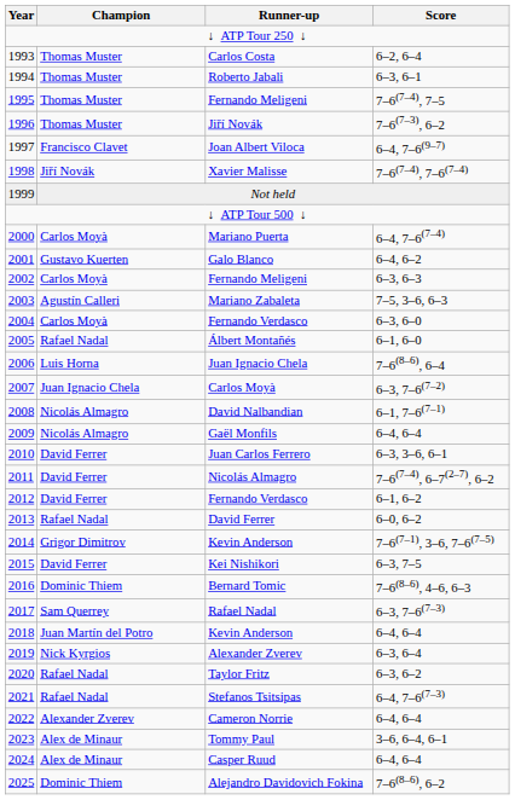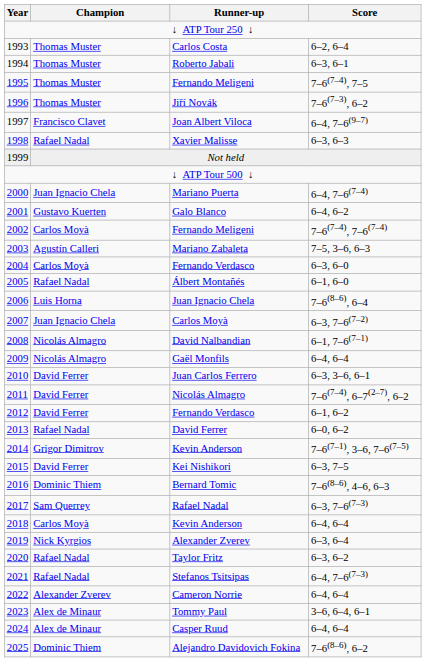 <table class="wikitable">
 <tr>
 <th>Year</th>
 <th width="200">Champion</th>
 <th width="200">Runner-up</th>
 <th width="160">Score</th>
 </tr>
 <tr>
 <td colspan=5 align=center>↓  <a href='#'>ATP Tour 250</a>  ↓</td>
 </tr>
 <tr>
 <td>1993</td>
 <td> <a href='#'>Thomas Muster</a></td>
 <td> <a href='#'>Carlos Costa</a></td>
 <td>6–2, 6–4</td>
 </tr>
 <tr>
 <td>1994</td>
 <td> <a href='#'>Thomas Muster</a> </td>
 <td> <a href='#'>Roberto Jabali</a></td>
 <td>6–3, 6–1</td>
 </tr>
 <tr>
 <td><a href='#'>1995</a></td>
 <td> <a href='#'>Thomas Muster</a> </td>
 <td> <a href='#'>Fernando Meligeni</a></td>
 <td>7–6<sup>(7–4)</sup>, 7–5</td>
 </tr>
 <tr>
 <td><a href='#'>1996</a></td>
 <td> <a href='#'>Thomas Muster</a> </td>
 <td> <a href='#'>Jiří Novák</a></td>
 <td>7–6<sup>(7–3)</sup>, 6–2</td>
 </tr>
 <tr>
 <td>1997</td>
 <td> <a href='#'>Francisco Clavet</a></td>
 <td> <a href='#'>Joan Albert Viloca</a></td>
 <td>6–4, 7–6<sup>(9–7)</sup></td>
 </tr>
 <tr>
 <td><a href='#'>1998</a></td>
-<td> <a href='#'>Jiří Novák</a></td>
+<td> <a href='#'>Rafael Nadal</a> </td>
 <td> <a href='#'>Xavier Malisse</a></td>
-<td>7–6<sup>(7–4)</sup>, 7–6<sup>(7–4)</sup></td>
+<td>6–3, 6–3</td>
 </tr>
 <tr>
 <td style="background:#efefef">1999</td>
 <td colspan=3 align=center style="background:#efefef"><em>Not held</em></td>
 </tr>
 <tr>
 <td colspan=5 align=center>↓  <a href='#'>ATP Tour 500</a>  ↓</td>
 </tr>
 <tr>
 <td><a href='#'>2000</a></td>
-<td> <a href='#'>Carlos Moyà</a></td>
+<td> <a href='#'>Juan Ignacio Chela</a></td>
 <td> <a href='#'>Mariano Puerta</a></td>
 <td>6–4, 7–6<sup>(7–4)</sup></td>
 </tr>
 <tr>
 <td><a href='#'>2001</a></td>
 <td> <a href='#'>Gustavo Kuerten</a></td>
 <td> <a href='#'>Galo Blanco</a></td>
 <td>6–4, 6–2</td>
 </tr>
 <tr>
 <td><a href='#'>2002</a></td>
 <td> <a href='#'>Carlos Moyà</a></td>
 <td> <a href='#'>Fernando Meligeni</a></td>
-<td>6–3, 6–3</td>
+<td>7–6<sup>(7–4)</sup>, 7–6<sup>(7–4)</sup></td>
 </tr>
 <tr>
 <td><a href='#'>2003</a></td>
 <td> <a href='#'>Agustín Calleri</a></td>
 <td> <a href='#'>Mariano Zabaleta</a></td>
 <td>7–5, 3–6, 6–3</td>
 </tr>
 <tr>
 <td><a href='#'>2004</a></td>
 <td> <a href='#'>Carlos Moyà</a> </td>
 <td> <a href='#'>Fernando Verdasco</a></td>
 <td>6–3, 6–0</td>
 </tr>
 <tr>
 <td><a href='#'>2005</a></td>
 <td> <a href='#'>Rafael Nadal</a></td>
 <td> <a href='#'>Álbert Montañés</a></td>
 <td>6–1, 6–0</td>
 </tr>
 <tr>
 <td><a href='#'>2006</a></td>
 <td> <a href='#'>Luis Horna</a></td>
 <td> <a href='#'>Juan Ignacio Chela</a></td>
 <td>7–6<sup>(8–6)</sup>, 6–4</td>
 </tr>
 <tr>
 <td><a href='#'>2007</a></td>
 <td> <a href='#'>Juan Ignacio Chela</a> </td>
 <td> <a href='#'>Carlos Moyà</a></td>
 <td>6–3, 7–6<sup>(7–2)</sup></td>
 </tr>
 <tr>
 <td><a href='#'>2008</a></td>
 <td> <a href='#'>Nicolás Almagro</a></td>
 <td> <a href='#'>David Nalbandian</a></td>
 <td>6–1, 7–6<sup>(7–1)</sup></td>
 </tr>
 <tr>
 <td><a href='#'>2009</a></td>
 <td> <a href='#'>Nicolás Almagro</a> </td>
 <td> <a href='#'>Gaël Monfils</a></td>
 <td>6–4, 6–4</td>
 </tr>
 <tr>
 <td><a href='#'>2010</a></td>
 <td> <a href='#'>David Ferrer</a></td>
 <td> <a href='#'>Juan Carlos Ferrero</a></td>
 <td>6–3, 3–6, 6–1</td>
 </tr>
 <tr>
 <td><a href='#'>2011</a></td>
 <td> <a href='#'>David Ferrer</a> </td>
 <td> <a href='#'>Nicolás Almagro</a></td>
 <td>7–6<sup>(7–4)</sup>, 6–7<sup>(2–7)</sup>, 6–2</td>
 </tr>
 <tr>
 <td><a href='#'>2012</a></td>
 <td> <a href='#'>David Ferrer</a> </td>
 <td> <a href='#'>Fernando Verdasco</a></td>
 <td>6–1, 6–2</td>
 </tr>
 <tr>
 <td><a href='#'>2013</a></td>
 <td> <a href='#'>Rafael Nadal</a> </td>
 <td> <a href='#'>David Ferrer</a></td>
 <td>6–0, 6–2</td>
 </tr>
 <tr>
 <td><a href='#'>2014</a></td>
 <td> <a href='#'>Grigor Dimitrov</a></td>
 <td> <a href='#'>Kevin Anderson</a></td>
 <td>7–6<sup>(7–1)</sup>, 3–6, 7–6<sup>(7–5)</sup></td>
 </tr>
 <tr>
 <td><a href='#'>2015</a></td>
 <td> <a href='#'>David Ferrer</a> </td>
 <td> <a href='#'>Kei Nishikori</a></td>
 <td>6–3, 7–5</td>
 </tr>
 <tr>
 <td><a href='#'>2016</a></td>
 <td> <a href='#'>Dominic Thiem</a></td>
 <td> <a href='#'>Bernard Tomic</a></td>
 <td>7–6<sup>(8–6)</sup>, 4–6, 6–3</td>
 </tr>
 <tr>
 <td><a href='#'>2017</a></td>
 <td> <a href='#'>Sam Querrey</a></td>
 <td> <a href='#'>Rafael Nadal</a></td>
 <td>6–3, 7–6<sup>(7–3)</sup></td>
 </tr>
 <tr>
 <td><a href='#'>2018</a></td>
-<td> <a href='#'>Juan Martín del Potro</a></td>
+<td> <a href='#'>Carlos Moyà</a> </td>
 <td> <a href='#'>Kevin Anderson</a></td>
 <td>6–4, 6–4</td>
 </tr>
 <tr>
 <td><a href='#'>2019</a></td>
 <td> <a href='#'>Nick Kyrgios</a></td>
 <td> <a href='#'>Alexander Zverev</a></td>
 <td>6–3, 6–4</td>
 </tr>
 <tr>
 <td><a href='#'>2020</a></td>
 <td> <a href='#'>Rafael Nadal</a> </td>
 <td> <a href='#'>Taylor Fritz</a></td>
 <td>6–3, 6–2</td>
 </tr>
 <tr>
 <td><a href='#'>2021</a></td>
 <td> <a href='#'>Rafael Nadal</a> </td>
 <td> <a href='#'>Stefanos Tsitsipas</a></td>
 <td>6–4, 7–6<sup>(7–3)</sup></td>
 </tr>
 <tr>
 <td><a href='#'>2022</a></td>
 <td> <a href='#'>Alexander Zverev</a></td>
 <td> <a href='#'>Cameron Norrie</a></td>
 <td>6–4, 6–4</td>
 </tr>
 <tr>
 <td><a href='#'>2023</a></td>
 <td> <a href='#'>Alex de Minaur</a></td>
 <td> <a href='#'>Tommy Paul</a></td>
 <td>3–6, 6–4, 6–1</td>
 </tr>
 <tr>
 <td><a href='#'>2024</a></td>
 <td> <a href='#'>Alex de Minaur</a> </td>
 <td> <a href='#'>Casper Ruud</a></td>
 <td>6–4, 6–4</td>
 </tr>
 <tr>
 <td><a href='#'>2025</a></td>
 <td> <a href='#'>Dominic Thiem</a></td>
 <td> <a href='#'>Alejandro Davidovich Fokina</a></td>
 <td>7–6<sup>(8–6)</sup>, 6–2</td>
 </tr>
 </table>
